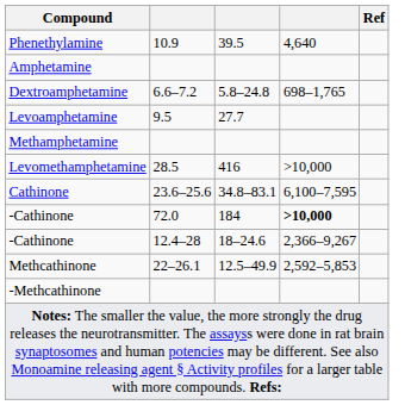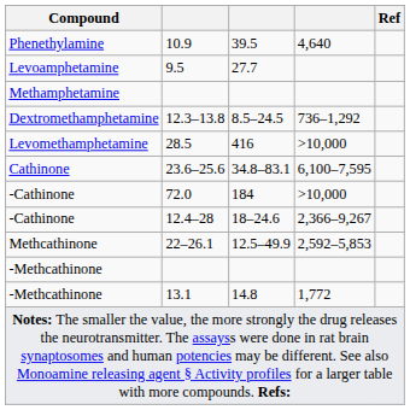 <table class="wikitable floatright" style="font-size:small;">
 <tr>
 <th>Compound</th>
 <th data-sort-type="number"></th>
 <th data-sort-type="number"></th>
 <th data-sort-type="number"></th>
 <th>Ref</th>
 </tr>
 <tr>
 <td><a href='#'>Phenethylamine</a></td>
 <td>10.9</td>
 <td>39.5</td>
 <td>4,640</td>
 <td></td>
 </tr>
 <tr>
-<td><a href='#'>Amphetamine</a></td>
-<td></td>
-<td></td>
-<td></td>
-<td></td>
-</tr>
-<tr>
-<td><a href='#'>Dextroamphetamine</a></td>
-<td>6.6–7.2</td>
-<td>5.8–24.8</td>
-<td>698–1,765</td>
-<td></td>
-</tr>
-<tr>
 <td><a href='#'>Levoamphetamine</a></td>
 <td>9.5</td>
 <td>27.7</td>
 <td></td>
 <td></td>
 </tr>
 <tr>
 <td><a href='#'>Methamphetamine</a></td>
 <td></td>
 <td></td>
 <td></td>
+<td></td>
+</tr>
+<tr>
+<td><a href='#'>Dextromethamphetamine</a></td>
+<td>12.3–13.8</td>
+<td>8.5–24.5</td>
+<td>736–1,292</td>
 <td></td>
 </tr>
 <tr>
 <td><a href='#'>Levomethamphetamine</a></td>
 <td>28.5</td>
 <td>416</td>
 <td>>10,000</td>
 <td></td>
 </tr>
 <tr>
 <td><a href='#'>Cathinone</a></td>
 <td>23.6–25.6</td>
 <td>34.8–83.1</td>
 <td>6,100–7,595</td>
 <td></td>
 </tr>
 <tr>
 <td>-Cathinone</td>
 <td>72.0</td>
 <td>184</td>
-<td><strong>>10,000</strong></td>
+<td>>10,000</td>
 <td></td>
 </tr>
 <tr>
 <td>-Cathinone</td>
 <td>12.4–28</td>
 <td>18–24.6</td>
 <td>2,366–9,267</td>
 <td></td>
 </tr>
 <tr>
 <td>Methcathinone</td>
 <td>22–26.1</td>
 <td>12.5–49.9</td>
 <td>2,592–5,853</td>
 <td></td>
 </tr>
 <tr>
 <td>-Methcathinone</td>
 <td></td>
 <td></td>
 <td></td>
 <td></td>
 </tr>
 <tr>
+<td>-Methcathinone</td>
+<td>13.1</td>
+<td>14.8</td>
+<td>1,772</td>
+<td></td>
+</tr>
+<tr>
 <td colspan="5" style="width: 1px; background-color:#eaecf0; text-align: center;"><strong>Notes:</strong> The smaller the value, the more strongly the drug releases the neurotransmitter. The <a href='#'>assays</a>s were done in rat brain <a href='#'>synaptosomes</a> and human <a href='#'>potencies</a> may be different. See also <a href='#'>Monoamine releasing agent § Activity profiles</a> for a larger table with more compounds. <strong>Refs:</strong> </td>
 </tr>
 </table>
